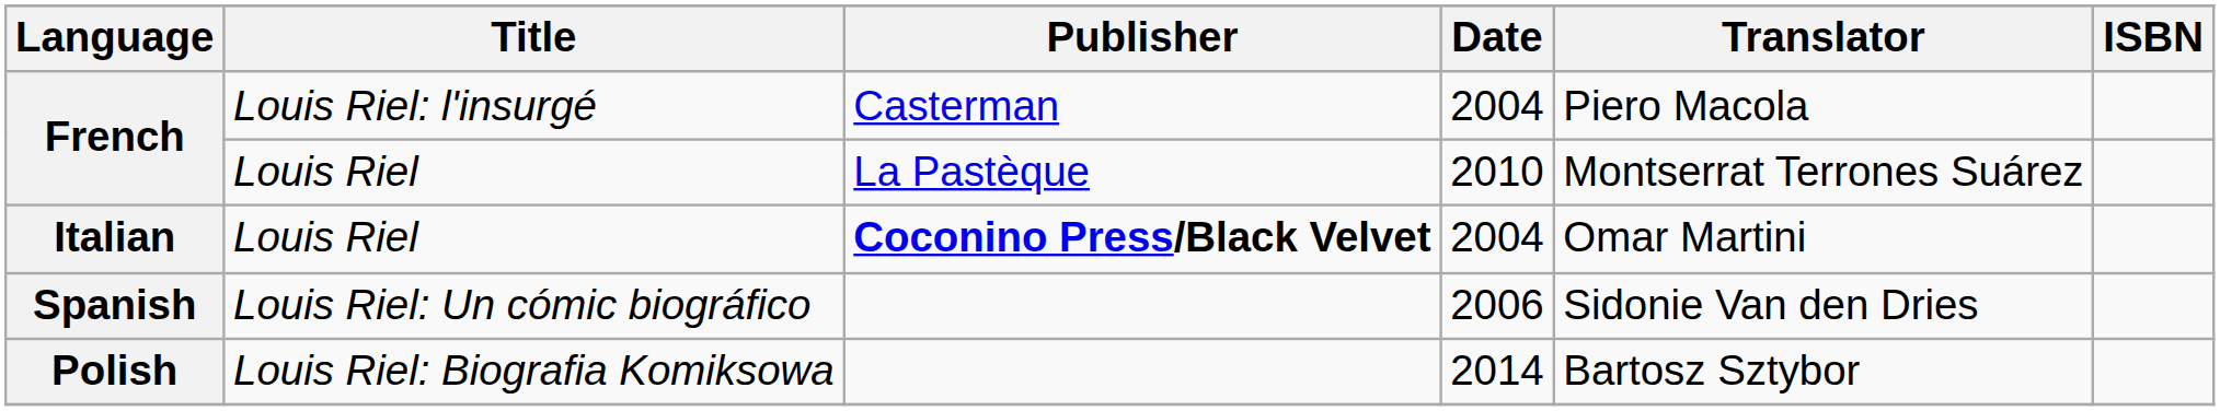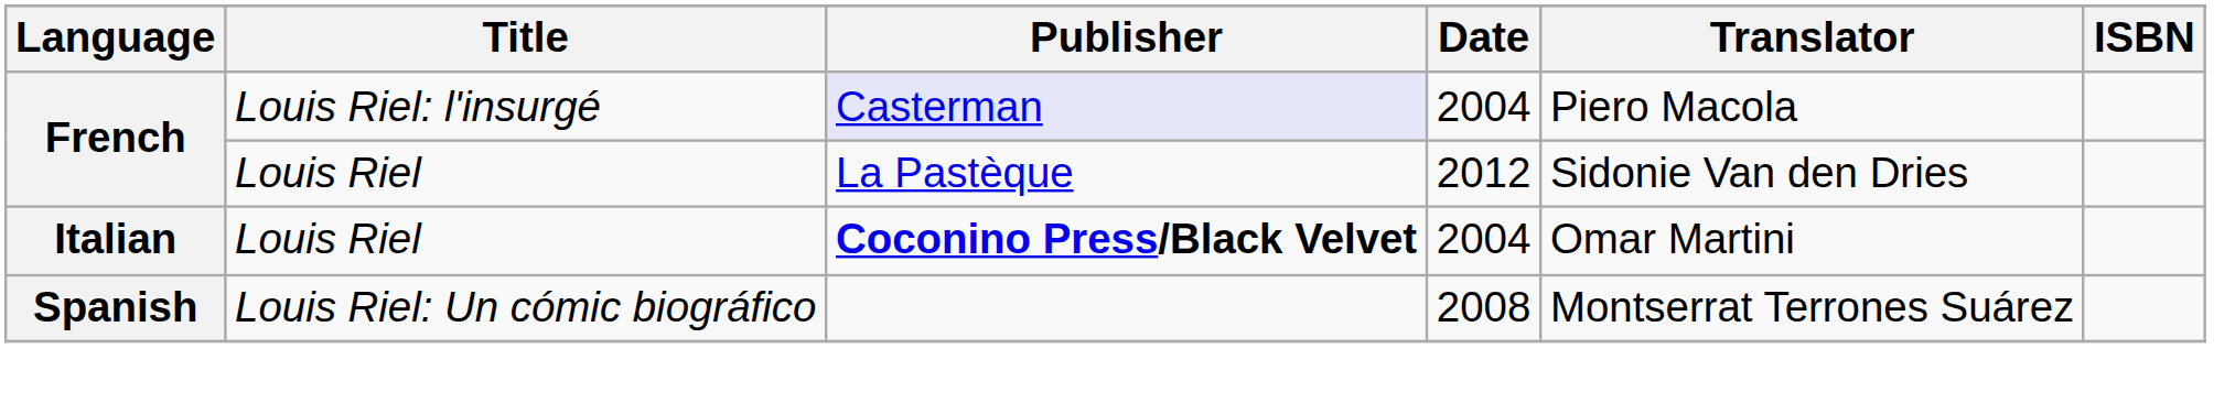 <table class="wikitable sortable">
 <tr>
 </tr>
 <tr>
 <th scope="col">Language</th>
 <th scope="col">Title</th>
 <th scope="col">Publisher</th>
 <th scope="col">Date</th>
 <th scope="col">Translator</th>
 <th scope="col">ISBN</th>
 </tr>
 <tr>
 <th scope="row" rowspan="2">French</th>
 <td><em>Louis Riel: l'insurgé</em></td>
-<td><a href='#'>Casterman</a></td>
+<td style="background: lavender;"><a href='#'>Casterman</a></td>
 <td>2004</td>
 <td>Piero Macola</td>
 <td></td>
 </tr>
 <tr>
 <td><em>Louis Riel</em></td>
 <td><a href='#'>La Pastèque</a></td>
-<td>2010</td>
-<td>Montserrat Terrones Suárez</td>
+<td>2012</td>
+<td>Sidonie Van den Dries</td>
 <td></td>
 </tr>
 <tr>
 <th scope="row">Italian</th>
 <td><em>Louis Riel</em></td>
 <td><strong><a href='#'>Coconino Press</a>/Black Velvet</strong></td>
 <td>2004</td>
 <td>Omar Martini</td>
 <td></td>
 </tr>
 <tr>
 <th scope="row">Spanish</th>
 <td><em>Louis Riel: Un cómic biográfico</em></td>
 <td></td>
-<td>2006</td>
-<td>Sidonie Van den Dries</td>
-<td></td>
-</tr>
-<tr>
-<th scope="row">Polish</th>
-<td><em>Louis Riel: Biografia Komiksowa</em></td>
-<td></td>
-<td>2014</td>
-<td>Bartosz Sztybor</td>
+<td>2008</td>
+<td>Montserrat Terrones Suárez</td>
 <td></td>
 </tr>
 <tr>
 </tr>
 </table>
